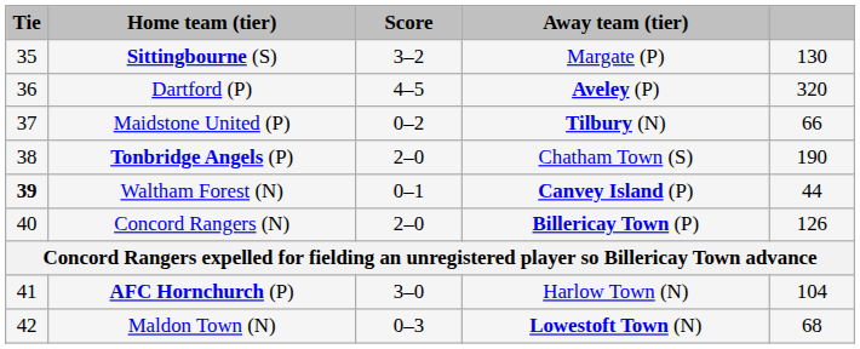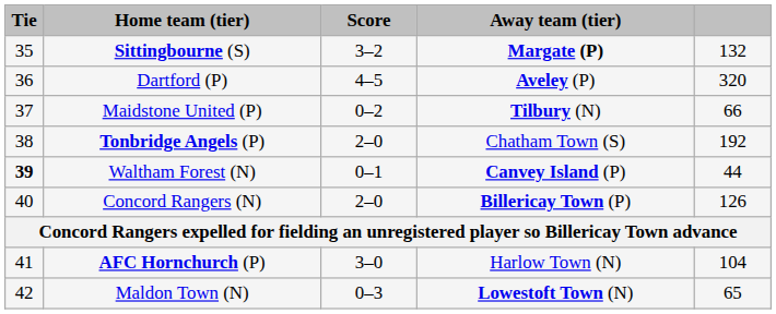 <table class="wikitable" style="width: 600px; background:WhiteSmoke; text-align:center; font-size:90%">
 <tr>
 <td scope="col" style="width:  5.00%; background:silver;"><strong>Tie</strong></td>
 <td scope="col" style="width: 36.25%; background:silver;"><strong>Home team (tier)</strong></td>
 <td scope="col" style="width: 12.50%; background:silver;"><strong>Score</strong></td>
 <td scope="col" style="width: 36.25%; background:silver;"><strong>Away team (tier)</strong></td>
 <td scope="col" style="width: 10.00%; background:silver;"><strong></strong></td>
 </tr>
 <tr>
 <td>35</td>
 <td><strong><a href='#'>Sittingbourne</a></strong> (S)</td>
 <td>3–2</td>
-<td><a href='#'>Margate</a> (P)</td>
-<td>130</td>
+<td><strong><a href='#'>Margate</a> (P)</strong></td>
+<td>132</td>
 </tr>
 <tr>
 <td>36</td>
 <td><a href='#'>Dartford</a> (P)</td>
 <td>4–5</td>
 <td><strong><a href='#'>Aveley</a></strong> (P)</td>
 <td>320</td>
 </tr>
 <tr>
 <td>37</td>
 <td><a href='#'>Maidstone United</a> (P)</td>
 <td>0–2</td>
 <td><strong><a href='#'>Tilbury</a></strong> (N)</td>
 <td>66</td>
 </tr>
 <tr>
 <td>38</td>
 <td><strong><a href='#'>Tonbridge Angels</a></strong> (P)</td>
 <td>2–0</td>
 <td><a href='#'>Chatham Town</a> (S)</td>
-<td>190</td>
+<td>192</td>
 </tr>
 <tr>
 <td><strong>39</strong></td>
 <td><a href='#'>Waltham Forest</a> (N)</td>
 <td>0–1</td>
 <td><strong><a href='#'>Canvey Island</a></strong> (P)</td>
 <td>44</td>
 </tr>
 <tr>
 <td>40</td>
 <td><a href='#'>Concord Rangers</a> (N)</td>
 <td>2–0</td>
 <td><strong><a href='#'>Billericay Town</a></strong> (P)</td>
 <td>126</td>
 </tr>
 <tr>
 <th colspan="5">Concord Rangers expelled for fielding an unregistered player so Billericay Town advance</th>
 </tr>
 <tr>
 <td>41</td>
 <td><strong><a href='#'>AFC Hornchurch</a></strong> (P)</td>
 <td>3–0</td>
 <td><a href='#'>Harlow Town</a> (N)</td>
 <td>104</td>
 </tr>
 <tr>
 <td>42</td>
 <td><a href='#'>Maldon Town</a> (N)</td>
 <td>0–3</td>
 <td><strong><a href='#'>Lowestoft Town</a></strong> (N)</td>
-<td>68</td>
+<td>65</td>
 </tr>
 </table>
